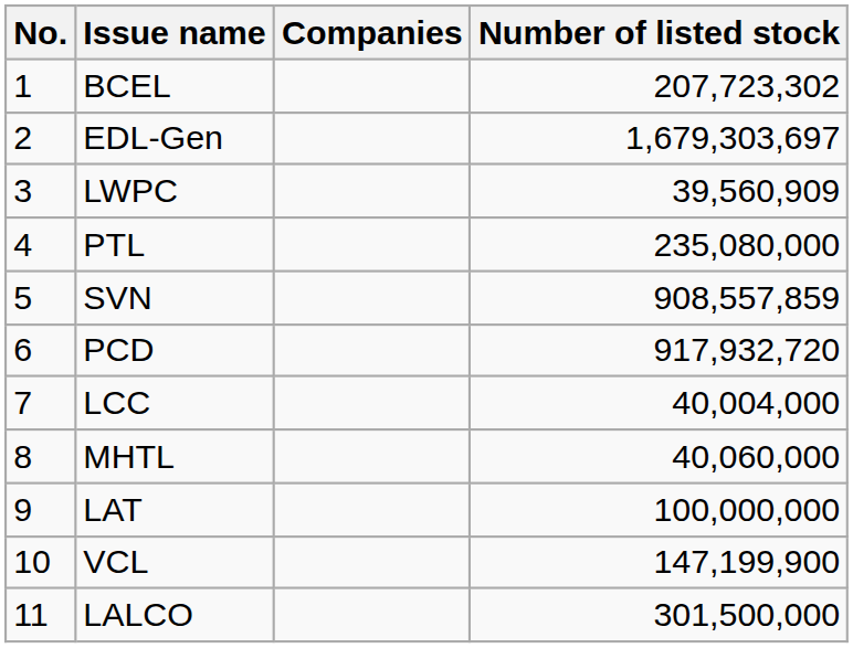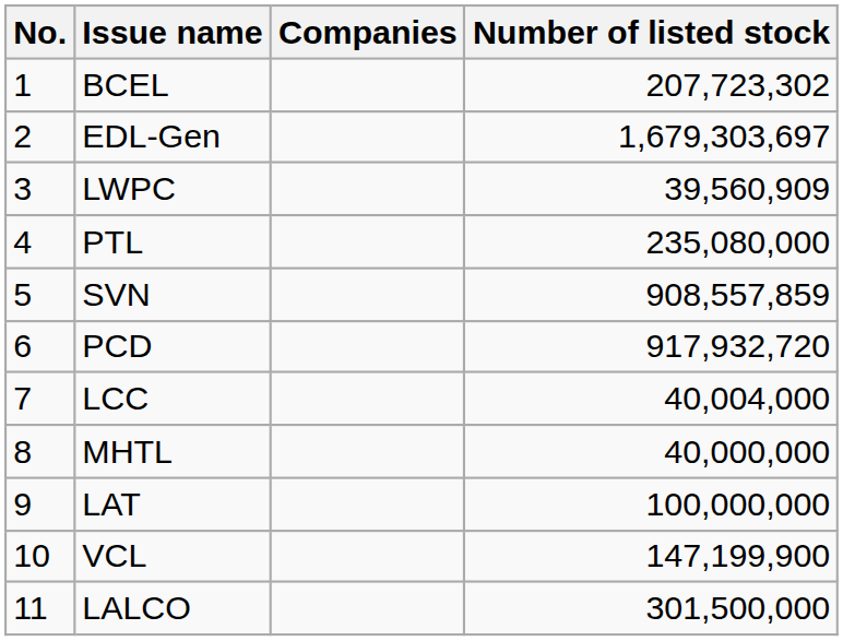 <table class="sortable wikitable" style="text-align:left; font-size:90%;">
 <tr style="font-size:100%; text-align:right;">
 <th scope="col">No.</th>
 <th scope="col">Issue name</th>
 <th scope="col">Companies</th>
 <th scope="col">Number of listed stock</th>
 </tr>
 <tr>
 <td>1</td>
 <td>BCEL</td>
 <td></td>
 <td style="text-align:right">207,723,302</td>
 </tr>
 <tr>
 <td>2</td>
 <td>EDL-Gen</td>
 <td></td>
 <td style="text-align:right">1,679,303,697</td>
 </tr>
 <tr>
 <td>3</td>
 <td>LWPC</td>
 <td></td>
 <td style="text-align:right">39,560,909</td>
 </tr>
 <tr>
 <td>4</td>
 <td>PTL</td>
 <td></td>
 <td style="text-align:right">235,080,000</td>
 </tr>
 <tr>
 <td>5</td>
 <td>SVN</td>
 <td></td>
 <td style="text-align:right">908,557,859</td>
 </tr>
 <tr>
 <td>6</td>
 <td>PCD</td>
 <td></td>
 <td style="text-align:right">917,932,720</td>
 </tr>
 <tr>
 <td>7</td>
 <td>LCC</td>
 <td></td>
 <td style="text-align:right">40,004,000</td>
 </tr>
 <tr>
 <td>8</td>
 <td>MHTL</td>
 <td></td>
-<td style="text-align:right">40,060,000</td>
+<td style="text-align:right">40,000,000</td>
 </tr>
 <tr>
 <td>9</td>
 <td>LAT</td>
 <td></td>
 <td style="text-align:right">100,000,000</td>
 </tr>
 <tr>
 <td>10</td>
 <td>VCL</td>
 <td></td>
 <td style="text-align:right">147,199,900</td>
 </tr>
 <tr>
 <td>11</td>
 <td>LALCO</td>
 <td></td>
 <td style="text-align:right">301,500,000</td>
 </tr>
 </table>
